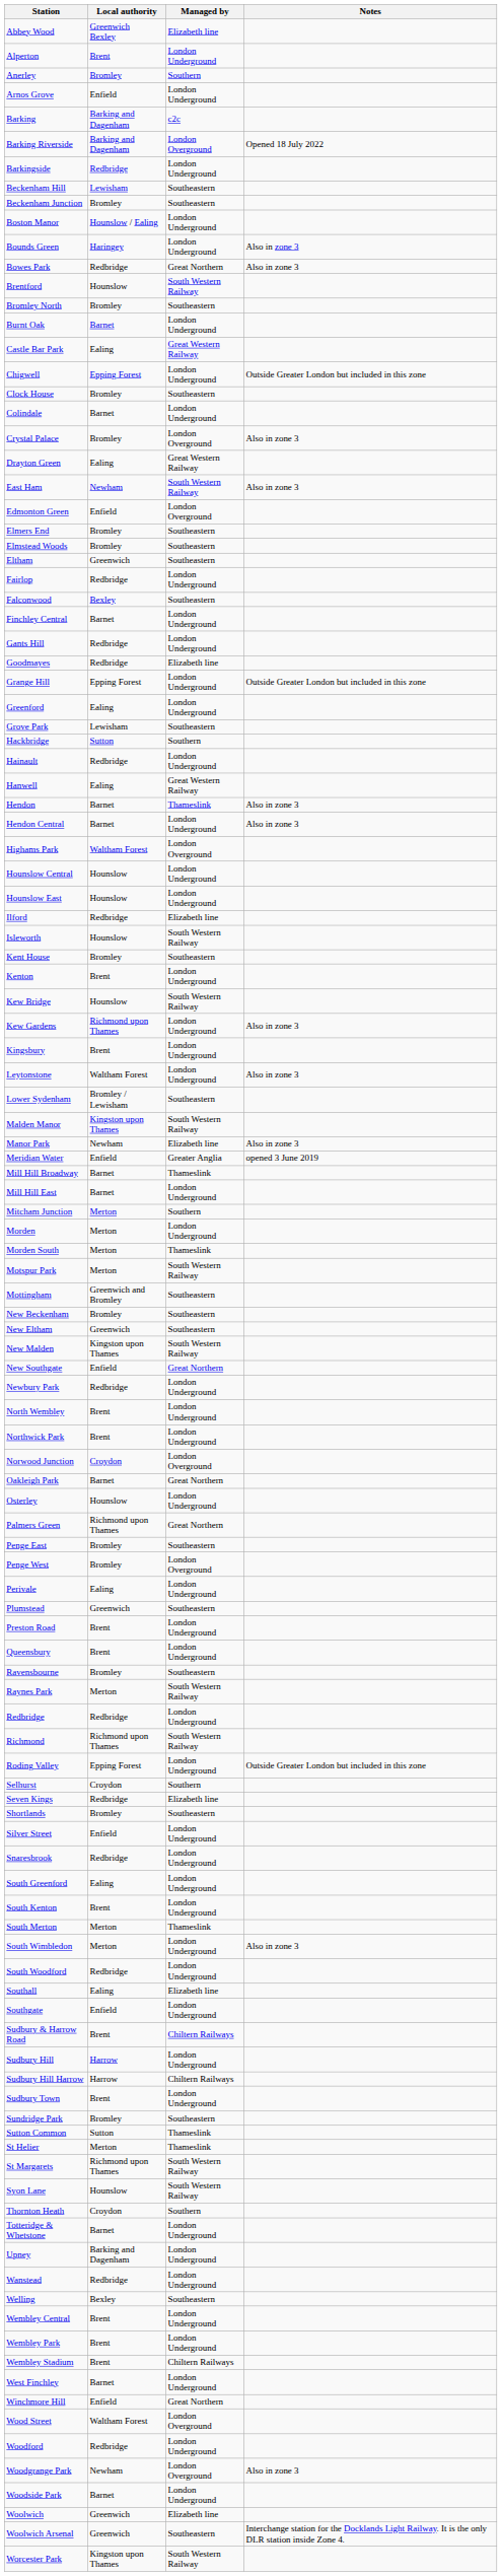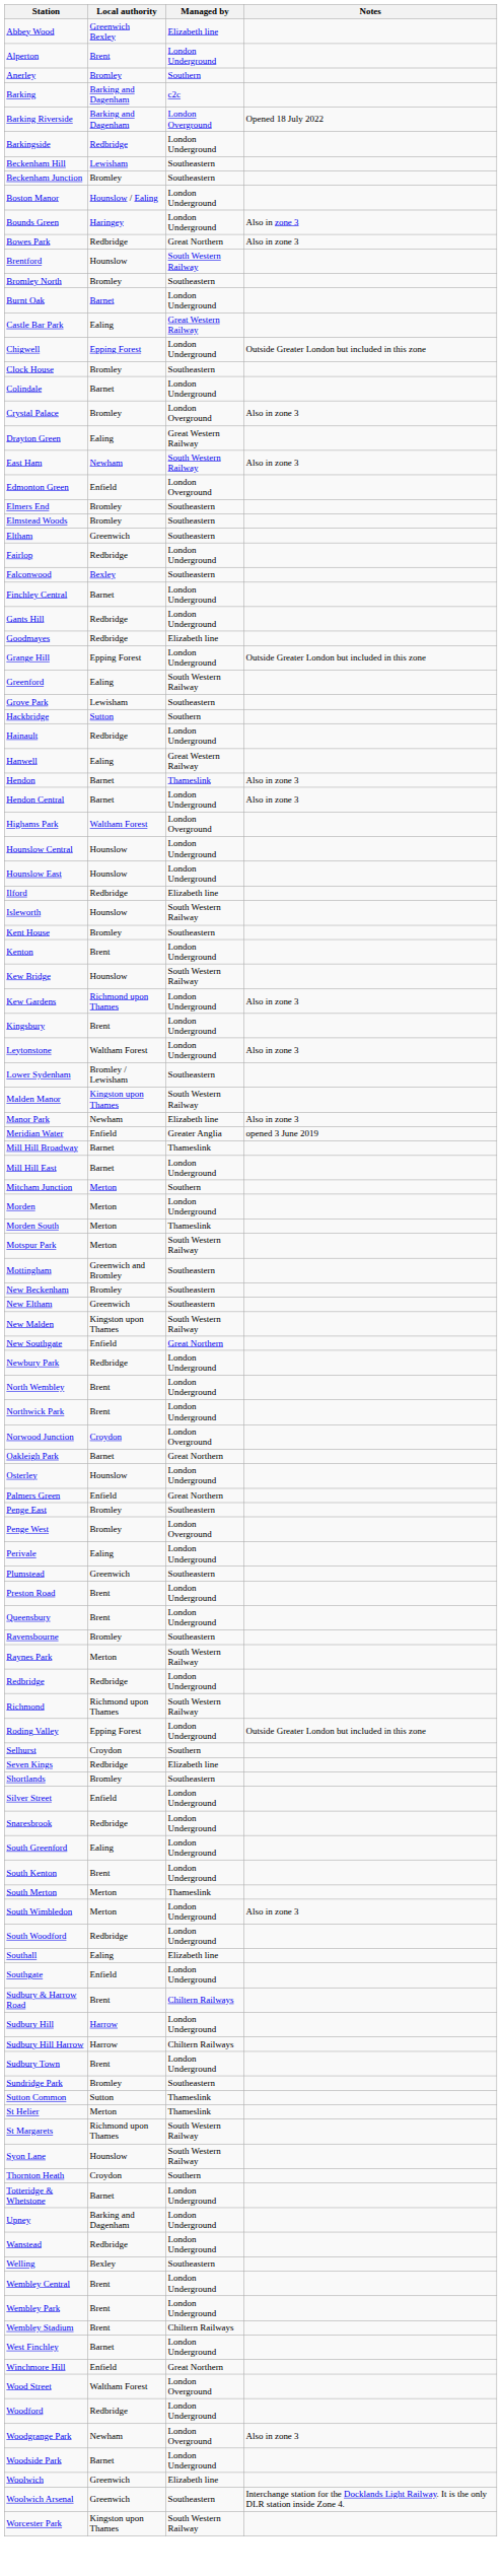 <table class="wikitable sortable">
 <tr>
 <th>Station</th>
 <th>Local authority</th>
 <th>Managed by</th>
 <th>Notes</th>
 </tr>
 <tr>
 <td><a href='#'>Abbey Wood</a></td>
 <td><a href='#'>Greenwich</a><br><a href='#'>Bexley</a></td>
 <td><a href='#'>Elizabeth line</a></td>
 <td></td>
 </tr>
 <tr>
 <td><a href='#'>Alperton</a></td>
 <td><a href='#'>Brent</a></td>
 <td><a href='#'>London Underground</a></td>
 <td></td>
 </tr>
 <tr>
 <td><a href='#'>Anerley</a></td>
 <td><a href='#'>Bromley</a></td>
 <td><a href='#'>Southern</a></td>
-<td></td>
-</tr>
-<tr>
-<td><a href='#'>Arnos Grove</a></td>
-<td>Enfield</td>
-<td>London Underground</td>
 <td></td>
 </tr>
 <tr>
 <td><a href='#'>Barking</a></td>
 <td><a href='#'>Barking and Dagenham</a></td>
 <td><a href='#'>c2c</a></td>
 <td></td>
 </tr>
 <tr>
 <td><a href='#'>Barking Riverside</a></td>
 <td><a href='#'>Barking and Dagenham</a></td>
 <td><a href='#'>London Overground</a></td>
 <td>Opened 18 July 2022</td>
 </tr>
 <tr>
 <td><a href='#'>Barkingside</a></td>
 <td><a href='#'>Redbridge</a></td>
 <td>London Underground</td>
 <td></td>
 </tr>
 <tr>
 <td><a href='#'>Beckenham Hill</a></td>
 <td><a href='#'>Lewisham</a></td>
 <td>Southeastern</td>
 <td></td>
 </tr>
 <tr>
 <td><a href='#'>Beckenham Junction</a></td>
 <td>Bromley</td>
 <td>Southeastern</td>
 <td></td>
 </tr>
 <tr>
 <td><a href='#'>Boston Manor</a></td>
 <td><a href='#'>Hounslow</a> / <a href='#'>Ealing</a></td>
 <td>London Underground</td>
 <td></td>
 </tr>
 <tr>
 <td><a href='#'>Bounds Green</a></td>
 <td><a href='#'>Haringey</a></td>
 <td>London Underground</td>
 <td>Also in <a href='#'>zone 3</a></td>
 </tr>
 <tr>
 <td><a href='#'>Bowes Park</a></td>
 <td>Redbridge</td>
 <td>Great Northern</td>
 <td>Also in zone 3</td>
 </tr>
 <tr>
 <td><a href='#'>Brentford</a></td>
 <td>Hounslow</td>
 <td><a href='#'>South Western Railway</a></td>
 <td></td>
 </tr>
 <tr>
 <td><a href='#'>Bromley North</a></td>
 <td>Bromley</td>
 <td>Southeastern</td>
 <td></td>
 </tr>
 <tr>
 <td><a href='#'>Burnt Oak</a></td>
 <td><a href='#'>Barnet</a></td>
 <td>London Underground</td>
 <td></td>
 </tr>
 <tr>
 <td><a href='#'>Castle Bar Park</a></td>
 <td>Ealing</td>
 <td><a href='#'>Great Western Railway</a></td>
 <td></td>
 </tr>
 <tr>
 <td><a href='#'>Chigwell</a></td>
 <td><a href='#'>Epping Forest</a></td>
 <td>London Underground</td>
 <td>Outside Greater London but included in this zone</td>
 </tr>
 <tr>
 <td><a href='#'>Clock House</a></td>
 <td>Bromley</td>
 <td>Southeastern</td>
 <td></td>
 </tr>
 <tr>
 <td><a href='#'>Colindale</a></td>
 <td>Barnet</td>
 <td>London Underground</td>
 <td></td>
 </tr>
 <tr>
 <td><a href='#'>Crystal Palace</a></td>
 <td>Bromley</td>
 <td>London Overground</td>
 <td>Also in zone 3</td>
 </tr>
 <tr>
 <td><a href='#'>Drayton Green</a></td>
 <td>Ealing</td>
 <td>Great Western Railway</td>
 <td></td>
 </tr>
 <tr>
 <td><a href='#'>East Ham</a></td>
 <td><a href='#'>Newham</a></td>
 <td><a href='#'>South Western Railway</a></td>
 <td>Also in zone 3</td>
 </tr>
 <tr>
 <td><a href='#'>Edmonton Green</a></td>
 <td>Enfield</td>
 <td>London Overground</td>
 <td></td>
 </tr>
 <tr>
 <td><a href='#'>Elmers End</a></td>
 <td>Bromley</td>
 <td>Southeastern</td>
 <td></td>
 </tr>
 <tr>
 <td><a href='#'>Elmstead Woods</a></td>
 <td>Bromley</td>
 <td>Southeastern</td>
 <td></td>
 </tr>
 <tr>
 <td><a href='#'>Eltham</a></td>
 <td>Greenwich</td>
 <td>Southeastern</td>
 <td></td>
 </tr>
 <tr>
 <td><a href='#'>Fairlop</a></td>
 <td>Redbridge</td>
 <td>London Underground</td>
 <td></td>
 </tr>
 <tr>
 <td><a href='#'>Falconwood</a></td>
 <td><a href='#'>Bexley</a></td>
 <td>Southeastern</td>
 <td></td>
 </tr>
 <tr>
 <td><a href='#'>Finchley Central</a></td>
 <td>Barnet</td>
 <td>London Underground</td>
 <td></td>
 </tr>
 <tr>
 <td><a href='#'>Gants Hill</a></td>
 <td>Redbridge</td>
 <td>London Underground</td>
 <td></td>
 </tr>
 <tr>
 <td><a href='#'>Goodmayes</a></td>
 <td>Redbridge</td>
 <td>Elizabeth line</td>
 <td></td>
 </tr>
 <tr>
 <td><a href='#'>Grange Hill</a></td>
 <td>Epping Forest</td>
 <td>London Underground</td>
 <td>Outside Greater London but included in this zone</td>
 </tr>
 <tr>
 <td><a href='#'>Greenford</a></td>
 <td>Ealing</td>
-<td>London Underground</td>
+<td>South Western Railway</td>
 <td></td>
 </tr>
 <tr>
 <td><a href='#'>Grove Park</a></td>
 <td>Lewisham</td>
 <td>Southeastern</td>
 <td></td>
 </tr>
 <tr>
 <td><a href='#'>Hackbridge</a></td>
 <td><a href='#'>Sutton</a></td>
 <td>Southern</td>
 <td></td>
 </tr>
 <tr>
 <td><a href='#'>Hainault</a></td>
 <td>Redbridge</td>
 <td>London Underground</td>
 <td></td>
 </tr>
 <tr>
 <td><a href='#'>Hanwell</a></td>
 <td>Ealing</td>
 <td>Great Western Railway</td>
 <td></td>
 </tr>
 <tr>
 <td><a href='#'>Hendon</a></td>
 <td>Barnet</td>
 <td><a href='#'>Thameslink</a></td>
 <td>Also in zone 3</td>
 </tr>
 <tr>
 <td><a href='#'>Hendon Central</a></td>
 <td>Barnet</td>
 <td>London Underground</td>
 <td>Also in zone 3</td>
 </tr>
 <tr>
 <td><a href='#'>Highams Park</a></td>
 <td><a href='#'>Waltham Forest</a></td>
 <td>London Overground</td>
 <td></td>
 </tr>
 <tr>
 <td><a href='#'>Hounslow Central</a></td>
 <td>Hounslow</td>
 <td>London Underground</td>
 <td></td>
 </tr>
 <tr>
 <td><a href='#'>Hounslow East</a></td>
 <td>Hounslow</td>
 <td>London Underground</td>
 <td></td>
 </tr>
 <tr>
 <td><a href='#'>Ilford</a></td>
 <td>Redbridge</td>
 <td>Elizabeth line</td>
 <td></td>
 </tr>
 <tr>
 <td><a href='#'>Isleworth</a></td>
 <td>Hounslow</td>
 <td>South Western Railway</td>
 <td></td>
 </tr>
 <tr>
 <td><a href='#'>Kent House</a></td>
 <td>Bromley</td>
 <td>Southeastern</td>
 <td></td>
 </tr>
 <tr>
 <td><a href='#'>Kenton</a></td>
 <td>Brent</td>
 <td>London Underground</td>
 <td></td>
 </tr>
 <tr>
 <td><a href='#'>Kew Bridge</a></td>
 <td>Hounslow</td>
 <td>South Western Railway</td>
 <td></td>
 </tr>
 <tr>
 <td><a href='#'>Kew Gardens</a></td>
 <td><a href='#'>Richmond upon Thames</a></td>
 <td>London Underground</td>
 <td>Also in zone 3</td>
 </tr>
 <tr>
 <td><a href='#'>Kingsbury</a></td>
 <td>Brent</td>
 <td>London Underground</td>
 <td></td>
 </tr>
 <tr>
 <td><a href='#'>Leytonstone</a></td>
 <td>Waltham Forest</td>
 <td>London Underground</td>
 <td>Also in zone 3</td>
 </tr>
 <tr>
 <td><a href='#'>Lower Sydenham</a></td>
 <td>Bromley / Lewisham</td>
 <td>Southeastern</td>
 <td></td>
 </tr>
 <tr>
 <td><a href='#'>Malden Manor</a></td>
 <td><a href='#'>Kingston upon Thames</a></td>
 <td>South Western Railway</td>
 <td></td>
 </tr>
 <tr>
 <td><a href='#'>Manor Park</a></td>
 <td>Newham</td>
 <td>Elizabeth line</td>
 <td>Also in zone 3</td>
 </tr>
 <tr>
 <td><a href='#'>Meridian Water</a></td>
 <td>Enfield</td>
 <td>Greater Anglia</td>
 <td>opened 3 June 2019</td>
 </tr>
 <tr>
 <td><a href='#'>Mill Hill Broadway</a></td>
 <td>Barnet</td>
 <td>Thameslink</td>
 <td></td>
 </tr>
 <tr>
 <td><a href='#'>Mill Hill East</a></td>
 <td>Barnet</td>
 <td>London Underground</td>
 <td></td>
 </tr>
 <tr>
 <td><a href='#'>Mitcham Junction</a></td>
 <td><a href='#'>Merton</a></td>
 <td>Southern</td>
 <td></td>
 </tr>
 <tr>
 <td><a href='#'>Morden</a></td>
 <td>Merton</td>
 <td>London Underground</td>
 <td></td>
 </tr>
 <tr>
 <td><a href='#'>Morden South</a></td>
 <td>Merton</td>
 <td>Thameslink</td>
 <td></td>
 </tr>
 <tr>
 <td><a href='#'>Motspur Park</a></td>
 <td>Merton</td>
 <td>South Western Railway</td>
 <td></td>
 </tr>
 <tr>
 <td><a href='#'>Mottingham</a></td>
 <td>Greenwich and Bromley</td>
 <td>Southeastern</td>
 <td></td>
 </tr>
 <tr>
 <td><a href='#'>New Beckenham</a></td>
 <td>Bromley</td>
 <td>Southeastern</td>
 <td></td>
 </tr>
 <tr>
 <td><a href='#'>New Eltham</a></td>
 <td>Greenwich</td>
 <td>Southeastern</td>
 <td></td>
 </tr>
 <tr>
 <td><a href='#'>New Malden</a></td>
 <td>Kingston upon Thames</td>
 <td>South Western Railway</td>
 <td></td>
 </tr>
 <tr>
 <td><a href='#'>New Southgate</a></td>
 <td>Enfield</td>
 <td><a href='#'>Great Northern</a></td>
 <td></td>
 </tr>
 <tr>
 <td><a href='#'>Newbury Park</a></td>
 <td>Redbridge</td>
 <td>London Underground</td>
 <td></td>
 </tr>
 <tr>
 <td><a href='#'>North Wembley</a></td>
 <td>Brent</td>
 <td>London Underground</td>
 <td></td>
 </tr>
 <tr>
 <td><a href='#'>Northwick Park</a></td>
 <td>Brent</td>
 <td>London Underground</td>
 <td></td>
 </tr>
 <tr>
 <td><a href='#'>Norwood Junction</a></td>
 <td><a href='#'>Croydon</a></td>
 <td>London Overground</td>
 <td></td>
 </tr>
 <tr>
 <td><a href='#'>Oakleigh Park</a></td>
 <td>Barnet</td>
 <td>Great Northern</td>
 <td></td>
 </tr>
 <tr>
 <td><a href='#'>Osterley</a></td>
 <td>Hounslow</td>
 <td>London Underground</td>
 <td></td>
 </tr>
 <tr>
 <td><a href='#'>Palmers Green</a></td>
-<td>Richmond upon Thames</td>
+<td>Enfield</td>
 <td>Great Northern</td>
 <td></td>
 </tr>
 <tr>
 <td><a href='#'>Penge East</a></td>
 <td>Bromley</td>
 <td>Southeastern</td>
 <td></td>
 </tr>
 <tr>
 <td><a href='#'>Penge West</a></td>
 <td>Bromley</td>
 <td>London Overground</td>
 <td></td>
 </tr>
 <tr>
 <td><a href='#'>Perivale</a></td>
 <td>Ealing</td>
 <td>London Underground</td>
 <td></td>
 </tr>
 <tr>
 <td><a href='#'>Plumstead</a></td>
 <td>Greenwich</td>
 <td>Southeastern</td>
 <td></td>
 </tr>
 <tr>
 <td><a href='#'>Preston Road</a></td>
 <td>Brent</td>
 <td>London Underground</td>
 <td></td>
 </tr>
 <tr>
 <td><a href='#'>Queensbury</a></td>
 <td>Brent</td>
 <td>London Underground</td>
 <td></td>
 </tr>
 <tr>
 <td><a href='#'>Ravensbourne</a></td>
 <td>Bromley</td>
 <td>Southeastern</td>
 <td></td>
 </tr>
 <tr>
 <td><a href='#'>Raynes Park</a></td>
 <td>Merton</td>
 <td>South Western Railway</td>
 <td></td>
 </tr>
 <tr>
 <td><a href='#'>Redbridge</a></td>
 <td>Redbridge</td>
 <td>London Underground</td>
 <td></td>
 </tr>
 <tr>
 <td><a href='#'>Richmond</a></td>
 <td>Richmond upon Thames</td>
 <td>South Western Railway</td>
 <td></td>
 </tr>
 <tr>
 <td><a href='#'>Roding Valley</a></td>
 <td>Epping Forest</td>
 <td>London Underground</td>
 <td>Outside Greater London but included in this zone</td>
 </tr>
 <tr>
 <td><a href='#'>Selhurst</a></td>
 <td>Croydon</td>
 <td>Southern</td>
 <td></td>
 </tr>
 <tr>
 <td><a href='#'>Seven Kings</a></td>
 <td>Redbridge</td>
 <td>Elizabeth line</td>
 <td></td>
 </tr>
 <tr>
 <td><a href='#'>Shortlands</a></td>
 <td>Bromley</td>
 <td>Southeastern</td>
 <td></td>
 </tr>
 <tr>
 <td><a href='#'>Silver Street</a></td>
 <td>Enfield</td>
 <td>London Underground</td>
 <td></td>
 </tr>
 <tr>
 <td><a href='#'>Snaresbrook</a></td>
 <td>Redbridge</td>
 <td>London Underground</td>
 <td></td>
 </tr>
 <tr>
 <td><a href='#'>South Greenford</a></td>
 <td>Ealing</td>
 <td>London Underground</td>
 <td></td>
 </tr>
 <tr>
 <td><a href='#'>South Kenton</a></td>
 <td>Brent</td>
 <td>London Underground</td>
 <td></td>
 </tr>
 <tr>
 <td><a href='#'>South Merton</a></td>
 <td>Merton</td>
 <td>Thameslink</td>
 <td></td>
 </tr>
 <tr>
 <td><a href='#'>South Wimbledon</a></td>
 <td>Merton</td>
 <td>London Underground</td>
 <td>Also in zone 3</td>
 </tr>
 <tr>
 <td><a href='#'>South Woodford</a></td>
 <td>Redbridge</td>
 <td>London Underground</td>
 <td></td>
 </tr>
 <tr>
 <td><a href='#'>Southall</a></td>
 <td>Ealing</td>
 <td>Elizabeth line</td>
 <td></td>
 </tr>
 <tr>
 <td><a href='#'>Southgate</a></td>
 <td>Enfield</td>
 <td>London Underground</td>
 <td></td>
 </tr>
 <tr>
 <td><a href='#'>Sudbury & Harrow Road</a></td>
 <td>Brent</td>
 <td><a href='#'>Chiltern Railways</a></td>
 <td></td>
 </tr>
 <tr>
 <td><a href='#'>Sudbury Hill</a></td>
 <td><a href='#'>Harrow</a></td>
 <td>London Underground</td>
 <td></td>
 </tr>
 <tr>
 <td><a href='#'>Sudbury Hill Harrow</a></td>
 <td>Harrow</td>
 <td>Chiltern Railways</td>
 <td></td>
 </tr>
 <tr>
 <td><a href='#'>Sudbury Town</a></td>
 <td>Brent</td>
 <td>London Underground</td>
 <td></td>
 </tr>
 <tr>
 <td><a href='#'>Sundridge Park</a></td>
 <td>Bromley</td>
 <td>Southeastern</td>
 <td></td>
 </tr>
 <tr>
 <td><a href='#'>Sutton Common</a></td>
 <td>Sutton</td>
 <td>Thameslink</td>
 <td></td>
 </tr>
 <tr>
 <td><a href='#'>St Helier</a></td>
 <td>Merton</td>
 <td>Thameslink</td>
 <td></td>
 </tr>
 <tr>
 <td><a href='#'>St Margarets</a></td>
 <td>Richmond upon Thames</td>
 <td>South Western Railway</td>
 <td></td>
 </tr>
 <tr>
 <td><a href='#'>Syon Lane</a></td>
 <td>Hounslow</td>
 <td>South Western Railway</td>
 <td></td>
 </tr>
 <tr>
 <td><a href='#'>Thornton Heath</a></td>
 <td>Croydon</td>
 <td>Southern</td>
 <td></td>
 </tr>
 <tr>
 <td><a href='#'>Totteridge & Whetstone</a></td>
 <td>Barnet</td>
 <td>London Underground</td>
 <td></td>
 </tr>
 <tr>
 <td><a href='#'>Upney</a></td>
 <td>Barking and Dagenham</td>
 <td>London Underground</td>
 <td></td>
 </tr>
 <tr>
 <td><a href='#'>Wanstead</a></td>
 <td>Redbridge</td>
 <td>London Underground</td>
 <td></td>
 </tr>
 <tr>
 <td><a href='#'>Welling</a></td>
 <td>Bexley</td>
 <td>Southeastern</td>
 <td></td>
 </tr>
 <tr>
 <td><a href='#'>Wembley Central</a></td>
 <td>Brent</td>
 <td>London Underground</td>
 <td></td>
 </tr>
 <tr>
 <td><a href='#'>Wembley Park</a></td>
 <td>Brent</td>
 <td>London Underground</td>
 <td></td>
 </tr>
 <tr>
 <td><a href='#'>Wembley Stadium</a></td>
 <td>Brent</td>
 <td>Chiltern Railways</td>
 <td></td>
 </tr>
 <tr>
 <td><a href='#'>West Finchley</a></td>
 <td>Barnet</td>
 <td>London Underground</td>
 <td></td>
 </tr>
 <tr>
 <td><a href='#'>Winchmore Hill</a></td>
 <td>Enfield</td>
 <td>Great Northern</td>
 <td></td>
 </tr>
 <tr>
 <td><a href='#'>Wood Street</a></td>
 <td>Waltham Forest</td>
 <td>London Overground</td>
 <td></td>
 </tr>
 <tr>
 <td><a href='#'>Woodford</a></td>
 <td>Redbridge</td>
 <td>London Underground</td>
 <td></td>
 </tr>
 <tr>
 <td><a href='#'>Woodgrange Park</a></td>
 <td>Newham</td>
 <td>London Overground</td>
 <td>Also in zone 3</td>
 </tr>
 <tr>
 <td><a href='#'>Woodside Park</a></td>
 <td>Barnet</td>
 <td>London Underground</td>
 <td></td>
 </tr>
 <tr>
 <td><a href='#'>Woolwich</a></td>
 <td>Greenwich</td>
 <td>Elizabeth line</td>
 <td></td>
 </tr>
 <tr>
 <td><a href='#'>Woolwich Arsenal</a></td>
 <td>Greenwich</td>
 <td>Southeastern</td>
 <td>Interchange station for the <a href='#'>Docklands Light Railway</a>. It is the only DLR station inside Zone 4.</td>
 </tr>
 <tr>
 <td><a href='#'>Worcester Park</a></td>
 <td>Kingston upon Thames</td>
 <td>South Western Railway</td>
 <td></td>
 </tr>
 </table>
